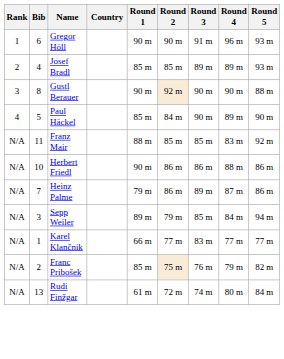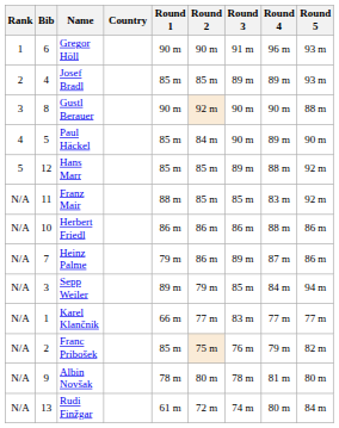 <table class="wikitable sortable" style="background:#fff; font-size:86%; width:48%; line-height:16px; border:grey solid 1px; border-collapse:collapse;">
 <tr>
 <th width="40">Rank</th>
 <th width="40">Bib</th>
 <th width="105">Name</th>
 <th width="175">Country</th>
 <th width="50">Round 1</th>
 <th width="50">Round 2</th>
 <th width="50">Round 3</th>
 <th width="50">Round 4</th>
 <th width="50">Round 5</th>
 </tr>
 <tr>
 <td align=center>1</td>
 <td align=center>6</td>
 <td><a href='#'>Gregor Höll</a></td>
 <td></td>
 <td align=center>90 m</td>
 <td align=center>90 m</td>
 <td align=center>91 m</td>
 <td align=center>96 m</td>
 <td align=center>93 m</td>
 </tr>
 <tr>
 <td align=center>2</td>
 <td align=center>4</td>
 <td><a href='#'>Josef Bradl</a></td>
 <td></td>
 <td align=center>85 m</td>
 <td align=center>85 m</td>
 <td align=center>89 m</td>
 <td align=center>89 m</td>
 <td align=center>93 m</td>
 </tr>
 <tr>
 <td align=center>3</td>
 <td align=center>8</td>
 <td><a href='#'>Gustl Berauer</a></td>
 <td></td>
 <td align=center>90 m</td>
 <td align=center bgcolor=#FAEBD7>92 m</td>
 <td align=center>90 m</td>
 <td align=center>90 m</td>
 <td align=center>88 m</td>
 </tr>
 <tr>
 <td align=center>4</td>
 <td align=center>5</td>
 <td><a href='#'>Paul Häckel</a></td>
 <td></td>
 <td align=center>85 m</td>
 <td align=center>84 m</td>
 <td align=center>90 m</td>
 <td align=center>89 m</td>
 <td align=center>90 m</td>
 </tr>
 <tr>
+<td align=center>5</td>
+<td align=center>12</td>
+<td><a href='#'>Hans Marr</a></td>
+<td></td>
+<td align=center>85 m</td>
+<td align=center>85 m</td>
+<td align=center>89 m</td>
+<td align=center>88 m</td>
+<td align=center>92 m</td>
+</tr>
+<tr>
 <td align=center>N/A</td>
 <td align=center>11</td>
 <td><a href='#'>Franz Mair</a></td>
 <td></td>
 <td align=center>88 m</td>
 <td align=center>85 m</td>
 <td align=center>85 m</td>
 <td align=center>83 m</td>
 <td align=center>92 m</td>
 </tr>
 <tr>
 <td align=center>N/A</td>
 <td align=center>10</td>
 <td><a href='#'>Herbert Friedl</a></td>
 <td></td>
-<td align=center>90 m</td>
+<td align=center>86 m</td>
 <td align=center>86 m</td>
 <td align=center>86 m</td>
 <td align=center>88 m</td>
 <td align=center>86 m</td>
 </tr>
 <tr>
 <td align=center>N/A</td>
 <td align=center>7</td>
 <td><a href='#'>Heinz Palme</a></td>
 <td></td>
 <td align=center>79 m</td>
 <td align=center>86 m</td>
 <td align=center>89 m</td>
 <td align=center>87 m</td>
 <td align=center>86 m</td>
 </tr>
 <tr>
 <td align=center>N/A</td>
 <td align=center>3</td>
 <td><a href='#'>Sepp Weiler</a></td>
 <td></td>
 <td align=center>89 m</td>
 <td align=center>79 m</td>
 <td align=center>85 m</td>
 <td align=center>84 m</td>
 <td align=center>94 m</td>
 </tr>
 <tr>
 <td align=center>N/A</td>
 <td align=center>1</td>
 <td><a href='#'>Karel Klančnik</a></td>
 <td></td>
 <td align=center>66 m</td>
 <td align=center>77 m</td>
 <td align=center>83 m</td>
 <td align=center>77 m</td>
 <td align=center>77 m</td>
 </tr>
 <tr>
 <td align=center>N/A</td>
 <td align=center>2</td>
 <td><a href='#'>Franc Pribošek</a></td>
 <td></td>
 <td align=center>85 m</td>
 <td align=center bgcolor=#FAEBD7>75 m</td>
 <td align=center>76 m</td>
 <td align=center>79 m</td>
 <td align=center>82 m</td>
 </tr>
 <tr>
 <td align=center>N/A</td>
+<td align=center>9</td>
+<td><a href='#'>Albin Novšak</a></td>
+<td></td>
+<td align=center>78 m</td>
+<td align=center>80 m</td>
+<td align=center>78 m</td>
+<td align=center>81 m</td>
+<td align=center>80 m</td>
+</tr>
+<tr>
+<td align=center>N/A</td>
 <td align=center>13</td>
 <td><a href='#'>Rudi Finžgar</a></td>
 <td></td>
 <td align=center>61 m</td>
 <td align=center>72 m</td>
 <td align=center>74 m</td>
 <td align=center>80 m</td>
 <td align=center>84 m</td>
 </tr>
 </table>
